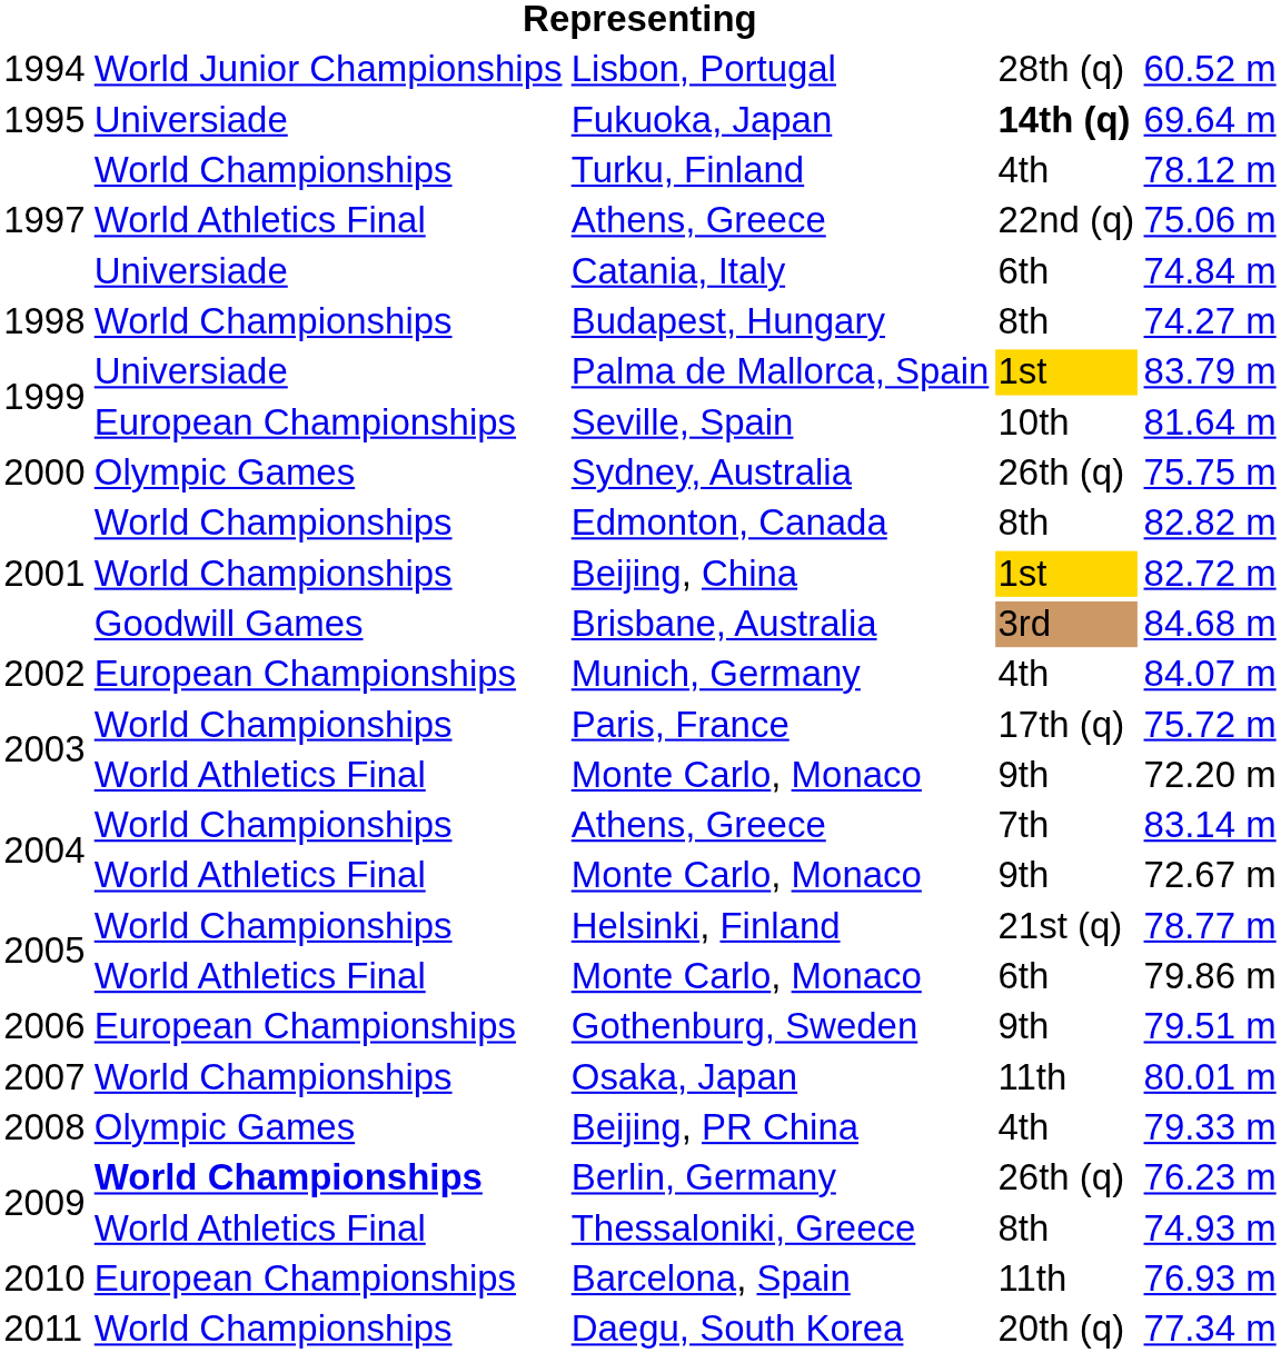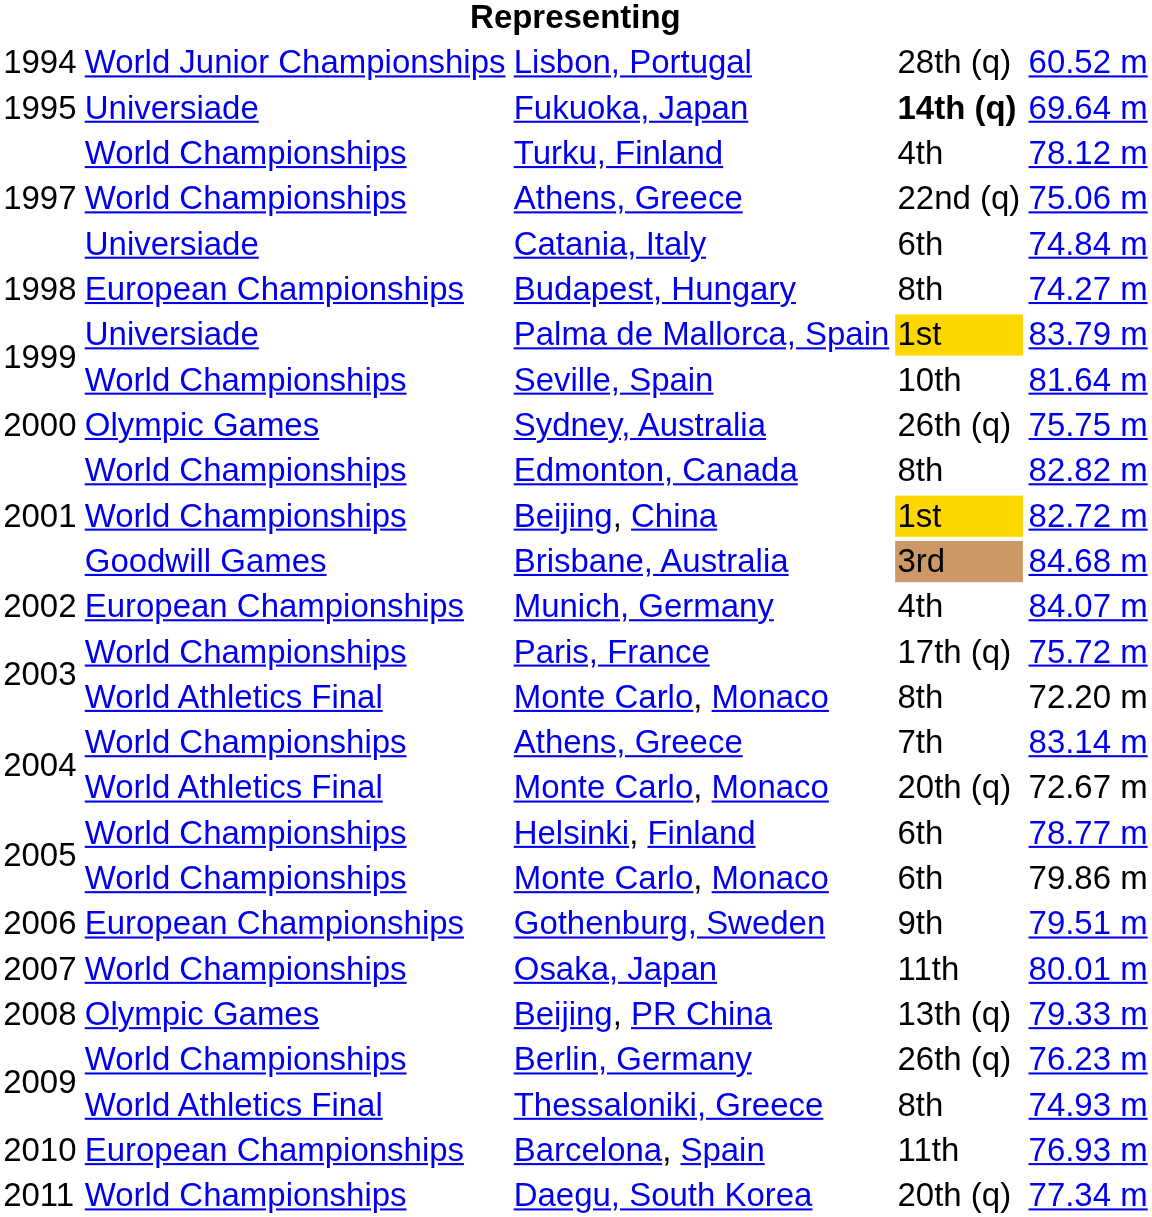 <table>
 <tr>
 <th colspan="5">Representing </th>
 </tr>
 <tr>
 <td>1994</td>
 <td><a href='#'>World Junior Championships</a></td>
 <td><a href='#'>Lisbon, Portugal</a></td>
 <td>28th (q)</td>
 <td><a href='#'>60.52 m</a></td>
 </tr>
 <tr>
 <td>1995</td>
 <td><a href='#'>Universiade</a></td>
 <td><a href='#'>Fukuoka, Japan</a></td>
 <td><strong>14th (q)</strong></td>
 <td><a href='#'>69.64 m</a></td>
 </tr>
 <tr>
 <td rowspan=3>1997</td>
 <td><a href='#'>World Championships</a></td>
 <td><a href='#'>Turku, Finland</a></td>
 <td>4th</td>
 <td><a href='#'>78.12 m</a></td>
 </tr>
 <tr>
-<td><a href='#'>World Athletics Final</a></td>
+<td><a href='#'>World Championships</a></td>
 <td><a href='#'>Athens, Greece</a></td>
 <td>22nd (q)</td>
 <td><a href='#'>75.06 m</a></td>
 </tr>
 <tr>
 <td><a href='#'>Universiade</a></td>
 <td><a href='#'>Catania, Italy</a></td>
 <td>6th</td>
 <td><a href='#'>74.84 m</a></td>
 </tr>
 <tr>
 <td>1998</td>
-<td><a href='#'>World Championships</a></td>
+<td><a href='#'>European Championships</a></td>
 <td><a href='#'>Budapest, Hungary</a></td>
 <td>8th</td>
 <td><a href='#'>74.27 m</a></td>
 </tr>
 <tr>
 <td rowspan=2>1999</td>
 <td><a href='#'>Universiade</a></td>
 <td><a href='#'>Palma de Mallorca, Spain</a></td>
 <td bgcolor="gold">1st</td>
 <td><a href='#'>83.79 m</a></td>
 </tr>
 <tr>
-<td><a href='#'>European Championships</a></td>
+<td><a href='#'>World Championships</a></td>
 <td><a href='#'>Seville, Spain</a></td>
 <td>10th</td>
 <td><a href='#'>81.64 m</a></td>
 </tr>
 <tr>
 <td>2000</td>
 <td><a href='#'>Olympic Games</a></td>
 <td><a href='#'>Sydney, Australia</a></td>
 <td>26th (q)</td>
 <td><a href='#'>75.75 m</a></td>
 </tr>
 <tr>
 <td rowspan=3>2001</td>
 <td><a href='#'>World Championships</a></td>
 <td><a href='#'>Edmonton, Canada</a></td>
 <td>8th</td>
 <td><a href='#'>82.82 m</a></td>
 </tr>
 <tr>
 <td><a href='#'>World Championships</a></td>
 <td><a href='#'>Beijing</a>, <a href='#'>China</a></td>
 <td bgcolor="gold">1st</td>
 <td><a href='#'>82.72 m</a></td>
 </tr>
 <tr>
 <td><a href='#'>Goodwill Games</a></td>
 <td><a href='#'>Brisbane, Australia</a></td>
 <td bgcolor="cc9966">3rd</td>
 <td><a href='#'>84.68 m</a></td>
 </tr>
 <tr>
 <td>2002</td>
 <td><a href='#'>European Championships</a></td>
 <td><a href='#'>Munich, Germany</a></td>
 <td>4th</td>
 <td><a href='#'>84.07 m</a></td>
 </tr>
 <tr>
 <td rowspan=2>2003</td>
 <td><a href='#'>World Championships</a></td>
 <td><a href='#'>Paris, France</a></td>
 <td>17th (q)</td>
 <td><a href='#'>75.72 m</a></td>
 </tr>
 <tr>
 <td><a href='#'>World Athletics Final</a></td>
 <td><a href='#'>Monte Carlo</a>, <a href='#'>Monaco</a></td>
-<td>9th</td>
+<td>8th</td>
 <td>72.20 m</td>
 </tr>
 <tr>
 <td rowspan=2>2004</td>
 <td><a href='#'>World Championships</a></td>
 <td><a href='#'>Athens, Greece</a></td>
 <td>7th</td>
 <td><a href='#'>83.14 m</a></td>
 </tr>
 <tr>
 <td><a href='#'>World Athletics Final</a></td>
 <td><a href='#'>Monte Carlo</a>, <a href='#'>Monaco</a></td>
-<td>9th</td>
+<td>20th (q)</td>
 <td>72.67 m</td>
 </tr>
 <tr>
 <td rowspan=2>2005</td>
 <td><a href='#'>World Championships</a></td>
 <td><a href='#'>Helsinki</a>, <a href='#'>Finland</a></td>
-<td>21st (q)</td>
+<td>6th</td>
 <td><a href='#'>78.77 m</a></td>
 </tr>
 <tr>
-<td><a href='#'>World Athletics Final</a></td>
+<td><a href='#'>World Championships</a></td>
 <td><a href='#'>Monte Carlo</a>, <a href='#'>Monaco</a></td>
 <td>6th</td>
 <td>79.86 m</td>
 </tr>
 <tr>
 <td>2006</td>
 <td><a href='#'>European Championships</a></td>
 <td><a href='#'>Gothenburg, Sweden</a></td>
 <td>9th</td>
 <td><a href='#'>79.51 m</a></td>
 </tr>
 <tr>
 <td>2007</td>
 <td><a href='#'>World Championships</a></td>
 <td><a href='#'>Osaka, Japan</a></td>
 <td>11th</td>
 <td><a href='#'>80.01 m</a></td>
 </tr>
 <tr>
 <td>2008</td>
 <td><a href='#'>Olympic Games</a></td>
 <td><a href='#'>Beijing</a>, <a href='#'>PR China</a></td>
-<td>4th</td>
+<td>13th (q)</td>
 <td><a href='#'>79.33 m</a></td>
 </tr>
 <tr>
 <td rowspan=2>2009</td>
-<td><strong><a href='#'>World Championships</a></strong></td>
+<td><a href='#'>World Championships</a></td>
 <td><a href='#'>Berlin, Germany</a></td>
 <td>26th (q)</td>
 <td><a href='#'>76.23 m</a></td>
 </tr>
 <tr>
 <td><a href='#'>World Athletics Final</a></td>
 <td><a href='#'>Thessaloniki, Greece</a></td>
 <td>8th</td>
 <td><a href='#'>74.93 m</a></td>
 </tr>
 <tr>
 <td>2010</td>
 <td><a href='#'>European Championships</a></td>
 <td><a href='#'>Barcelona</a>, <a href='#'>Spain</a></td>
 <td>11th</td>
 <td><a href='#'>76.93 m</a></td>
 </tr>
 <tr>
 <td>2011</td>
 <td><a href='#'>World Championships</a></td>
 <td><a href='#'>Daegu, South Korea</a></td>
 <td>20th (q)</td>
 <td><a href='#'>77.34 m</a></td>
 </tr>
 </table>
